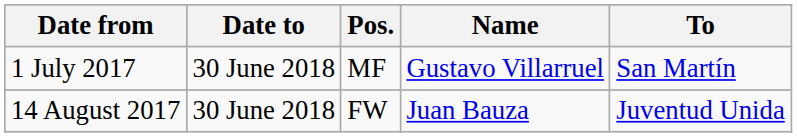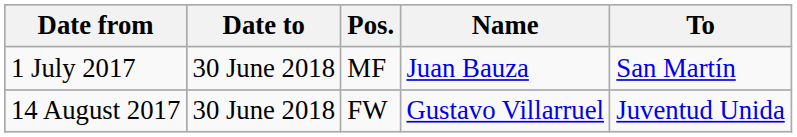 <table class="wikitable">
 <tr>
 <th>Date from</th>
 <th>Date to</th>
 <th>Pos.</th>
 <th>Name</th>
 <th>To</th>
 </tr>
 <tr>
 <td>1 July 2017</td>
 <td>30 June 2018</td>
 <td>MF</td>
-<td> <a href='#'>Gustavo Villarruel</a></td>
+<td> <a href='#'>Juan Bauza</a></td>
 <td> <a href='#'>San Martín</a></td>
 </tr>
 <tr>
 <td>14 August 2017</td>
 <td>30 June 2018</td>
 <td>FW</td>
-<td> <a href='#'>Juan Bauza</a></td>
+<td> <a href='#'>Gustavo Villarruel</a></td>
 <td> <a href='#'>Juventud Unida</a></td>
 </tr>
 </table>
